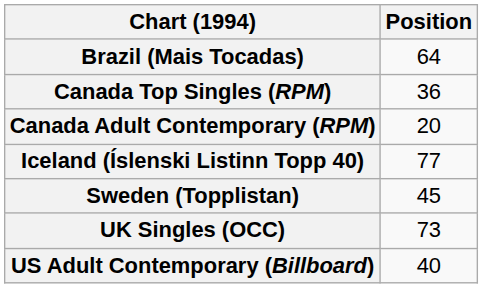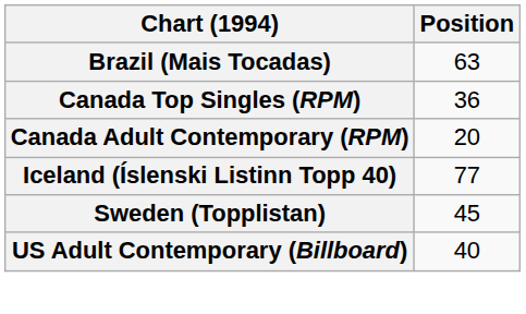 <table class="wikitable sortable plainrowheaders" style="text-align:center">
 <tr>
 <th>Chart (1994)</th>
 <th>Position</th>
 </tr>
 <tr>
 <th scope="row">Brazil (Mais Tocadas)</th>
-<td>64</td>
+<td>63</td>
 </tr>
 <tr>
 <th scope="row">Canada Top Singles (<em>RPM</em>)</th>
 <td>36</td>
 </tr>
 <tr>
 <th scope="row">Canada Adult Contemporary (<em>RPM</em>)</th>
 <td>20</td>
 </tr>
 <tr>
 <th scope="row">Iceland (Íslenski Listinn Topp 40)</th>
 <td>77</td>
 </tr>
 <tr>
 <th scope="row">Sweden (Topplistan)</th>
 <td>45</td>
 </tr>
 <tr>
-<th scope="row">UK Singles (OCC)</th>
-<td>73</td>
-</tr>
-<tr>
 <th scope="row">US Adult Contemporary (<em>Billboard</em>)</th>
 <td>40</td>
 </tr>
 </table>
